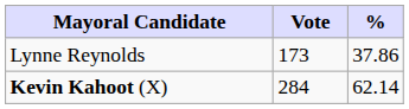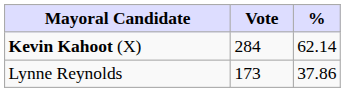 <table class="wikitable">
 <tr>
 <th style="background:#ddf; width:200px;">Mayoral Candidate</th>
 <th style="background:#ddf; width:50px;">Vote</th>
 <th style="background:#ddf; width:30px;">%</th>
 </tr>
 <tr>
+<td><strong>Kevin Kahoot</strong> (X)</td>
+<td>284</td>
+<td>62.14</td>
+</tr>
+<tr>
 <td>Lynne Reynolds</td>
 <td>173</td>
 <td>37.86</td>
 </tr>
-<tr>
-<td><strong>Kevin Kahoot</strong> (X)</td>
-<td>284</td>
-<td>62.14</td>
-</tr>
 </table>
